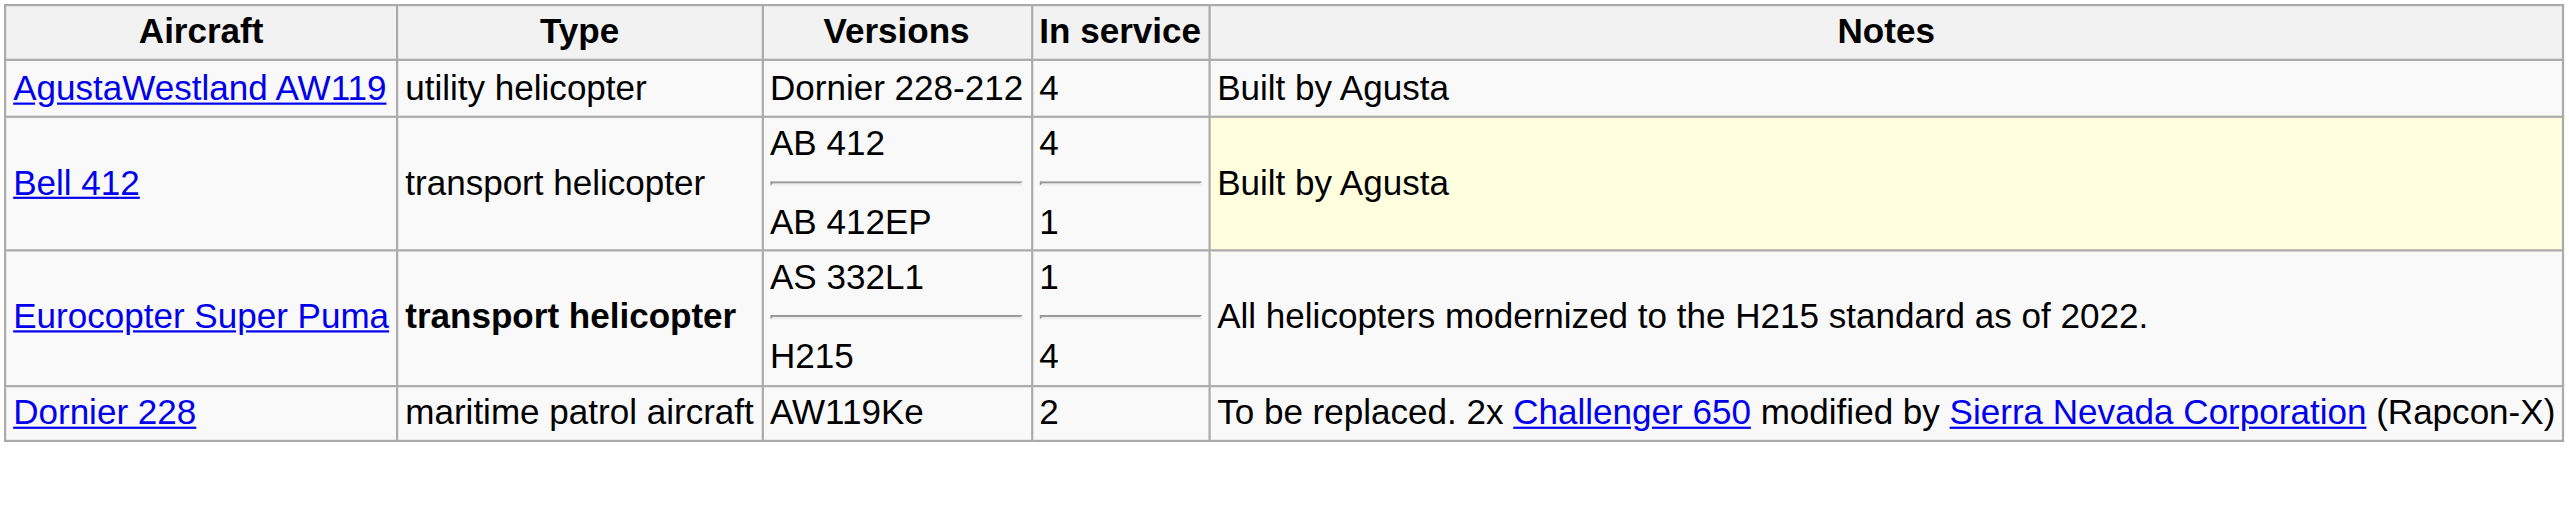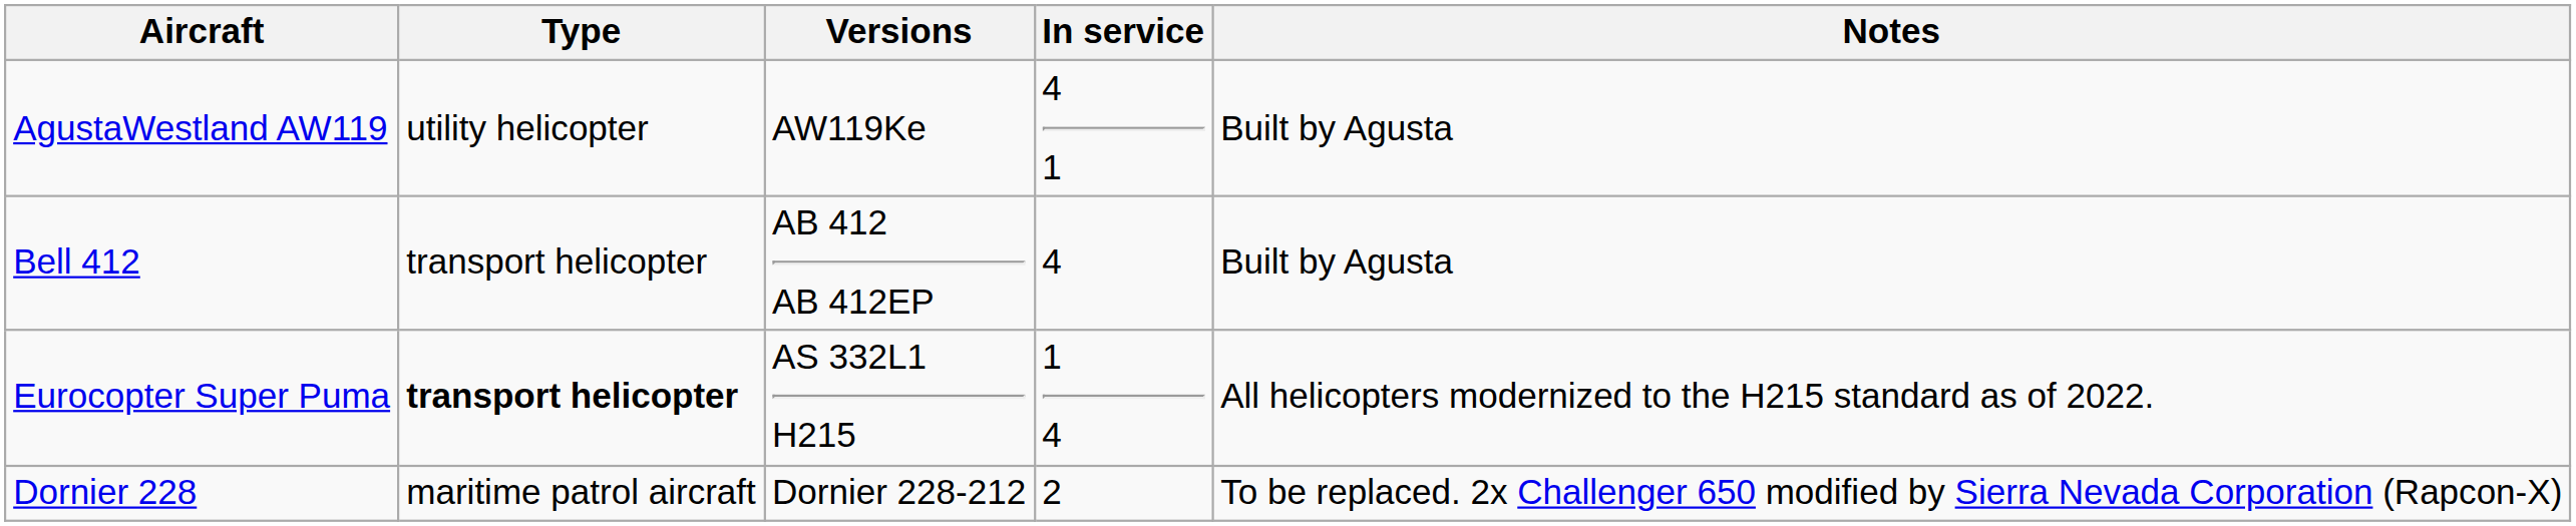 <table class="wikitable">
 <tr>
 <th>Aircraft</th>
 <th>Type</th>
 <th>Versions</th>
 <th>In service</th>
 <th>Notes</th>
 </tr>
 <tr>
 <td><a href='#'>AgustaWestland AW119</a></td>
 <td>utility helicopter</td>
-<td>Dornier 228-212</td>
-<td>4</td>
+<td>AW119Ke</td>
+<td>4<hr>1</td>
 <td>Built by Agusta</td>
 </tr>
 <tr>
 <td><a href='#'>Bell 412</a></td>
 <td>transport helicopter</td>
 <td>AB 412<hr>AB 412EP</td>
-<td>4<hr>1</td>
-<td style="background: lightyellow;">Built by Agusta</td>
+<td>4</td>
+<td>Built by Agusta</td>
 </tr>
 <tr>
 <td><a href='#'>Eurocopter Super Puma</a></td>
 <td><strong>transport helicopter</strong></td>
 <td>AS 332L1<hr>H215</td>
 <td>1<hr>4</td>
 <td>All helicopters modernized to the H215 standard as of 2022.</td>
 </tr>
 <tr>
 <td><a href='#'>Dornier 228</a></td>
 <td>maritime patrol aircraft</td>
-<td>AW119Ke</td>
+<td>Dornier 228-212</td>
 <td>2</td>
 <td>To be replaced. 2x <a href='#'>Challenger 650</a> modified by <a href='#'>Sierra Nevada Corporation</a> (Rapcon-X)</td>
 </tr>
 </table>
